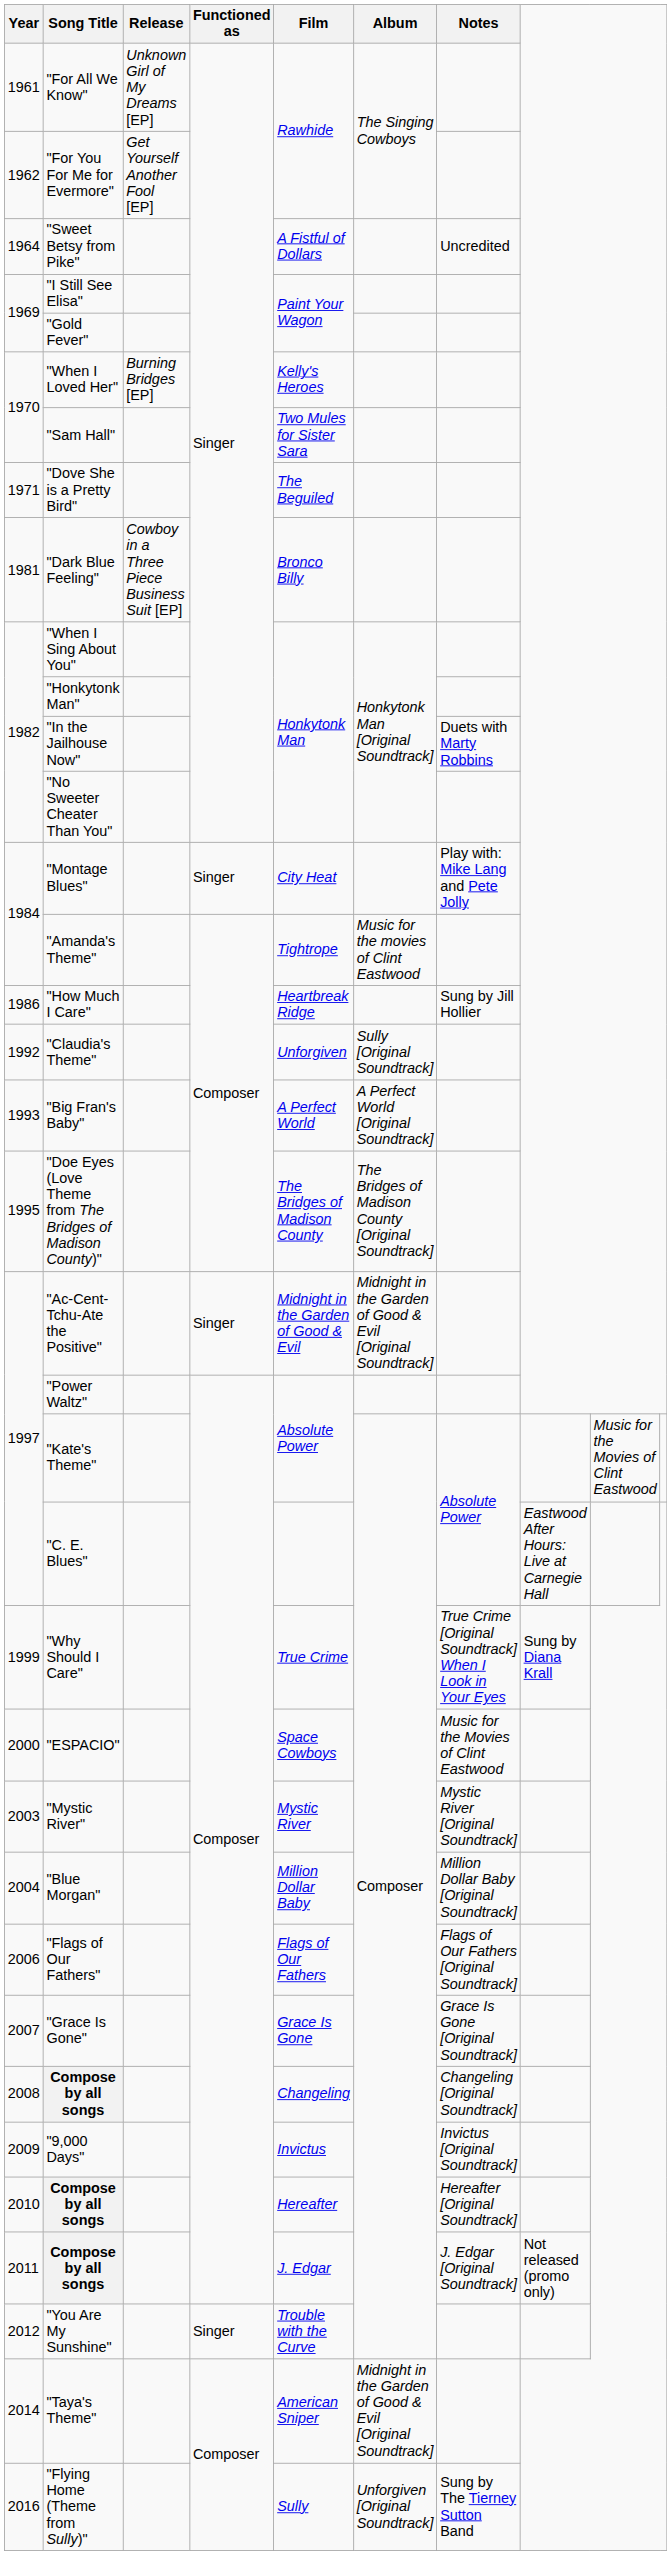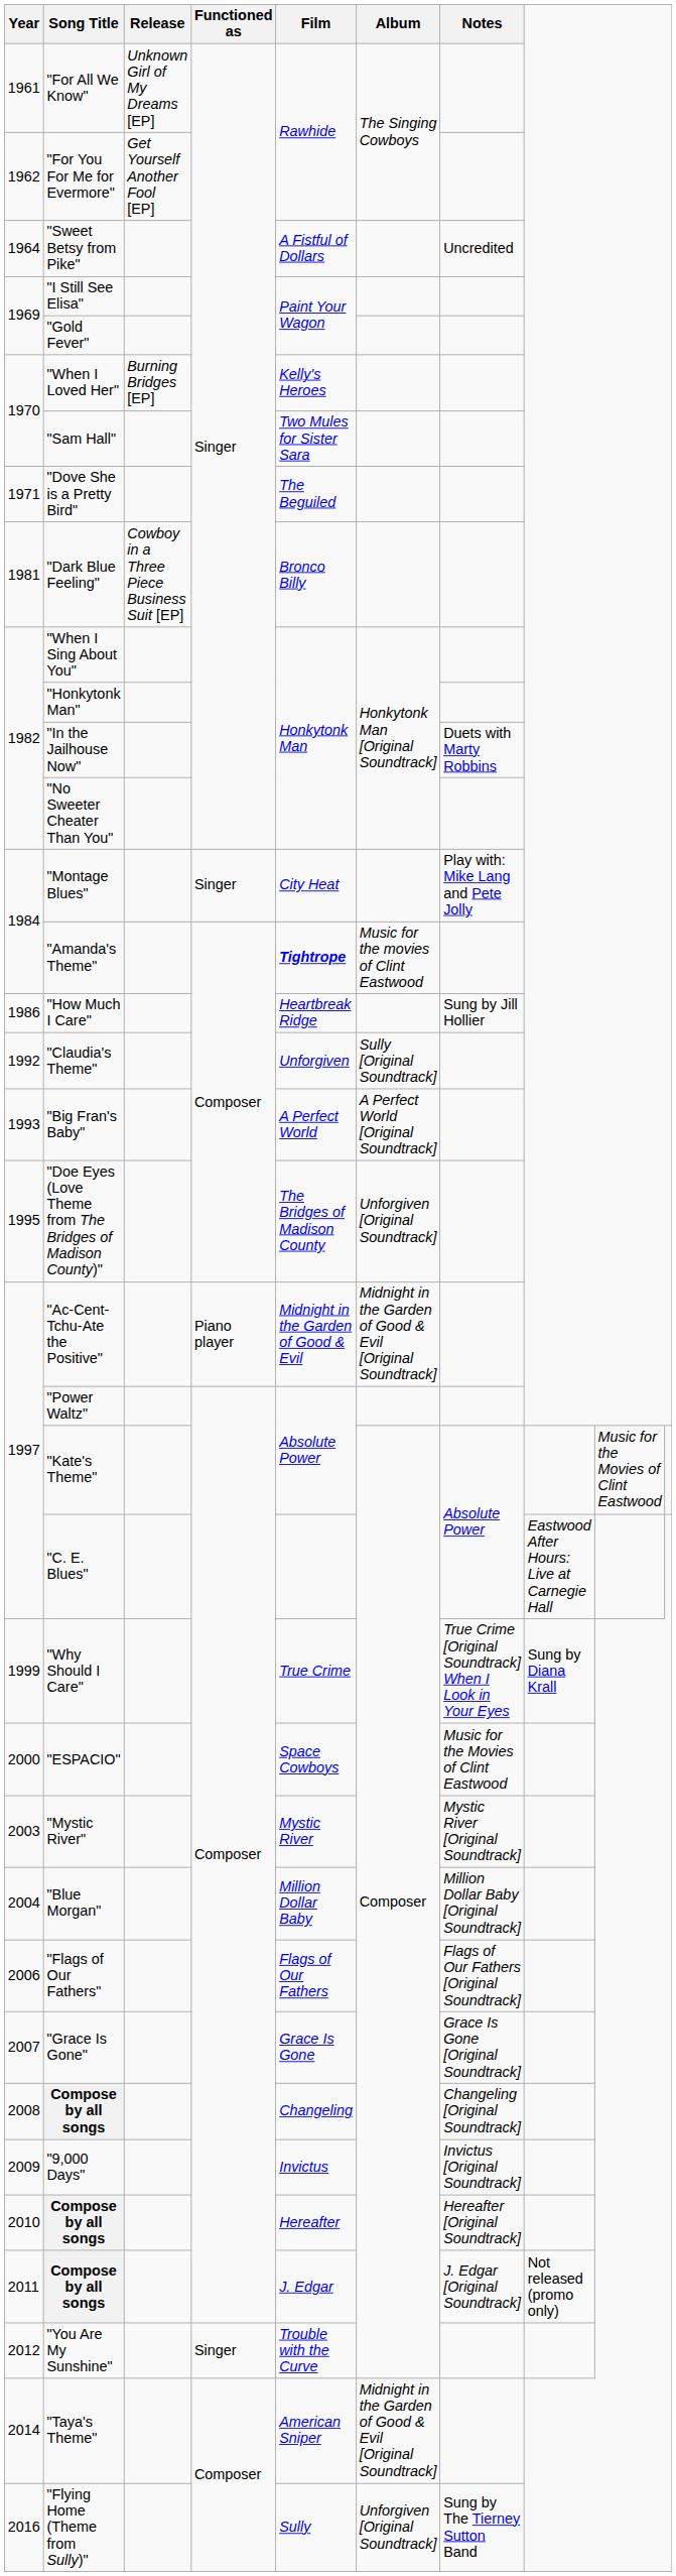 <table class="wikitable sortable" style="font-size: 100%;">
 <tr>
 <th>Year</th>
 <th>Song Title</th>
 <th>Release</th>
 <th>Functioned as</th>
 <th>Film</th>
 <th>Album</th>
 <th>Notes</th>
 </tr>
 <tr>
 <td>1961</td>
 <td>"For All We Know"</td>
 <td><em>Unknown Girl of My Dreams</em><br>[EP]</td>
 <td rowspan="13">Singer</td>
 <td rowspan="2"><em><a href='#'>Rawhide</a></em></td>
 <td rowspan="2"><em>The Singing Cowboys</em></td>
 <td></td>
 </tr>
 <tr>
 <td>1962</td>
 <td>"For You For Me for Evermore"</td>
 <td><em>Get Yourself Another Fool</em><br>[EP]</td>
 <td></td>
 </tr>
 <tr>
 <td>1964</td>
 <td>"Sweet Betsy from Pike"</td>
 <td></td>
 <td><em><a href='#'>A Fistful of Dollars</a></em></td>
 <td></td>
 <td>Uncredited</td>
 </tr>
 <tr>
 <td rowspan="2">1969</td>
 <td>"I Still See Elisa"</td>
 <td></td>
 <td rowspan="2"><em><a href='#'>Paint Your Wagon</a></em></td>
 <td></td>
 <td></td>
 </tr>
 <tr>
 <td>"Gold Fever"</td>
 <td></td>
 <td></td>
 <td></td>
 </tr>
 <tr>
 <td rowspan="2">1970</td>
 <td>"When I Loved Her"</td>
 <td><em>Burning Bridges</em><br>[EP]</td>
 <td><em><a href='#'>Kelly's Heroes</a></em></td>
 <td></td>
 <td></td>
 </tr>
 <tr>
 <td>"Sam Hall"</td>
 <td></td>
 <td><em><a href='#'>Two Mules for Sister Sara</a></em></td>
 <td></td>
 <td></td>
 </tr>
 <tr>
 <td>1971</td>
 <td>"Dove She is a Pretty Bird"</td>
 <td></td>
 <td><em><a href='#'>The Beguiled</a></em></td>
 <td></td>
 <td></td>
 </tr>
 <tr>
 <td>1981</td>
 <td>"Dark Blue Feeling"</td>
 <td><em>Cowboy in a Three Piece Business Suit</em> [EP]</td>
 <td><em><a href='#'>Bronco Billy</a></em></td>
 <td></td>
 <td></td>
 </tr>
 <tr>
 <td rowspan="4">1982</td>
 <td>"When I Sing About You"</td>
 <td></td>
 <td rowspan="4"><em><a href='#'>Honkytonk Man</a></em></td>
 <td rowspan="4"><em>Honkytonk Man [Original Soundtrack]</em></td>
 <td></td>
 </tr>
 <tr>
 <td>"Honkytonk Man"</td>
 <td></td>
 <td></td>
 </tr>
 <tr>
 <td>"In the Jailhouse Now"</td>
 <td></td>
 <td>Duets with <a href='#'>Marty Robbins</a></td>
 </tr>
 <tr>
 <td>"No Sweeter Cheater Than You"</td>
 <td></td>
 <td></td>
 </tr>
 <tr>
 <td rowspan="2">1984</td>
 <td>"Montage Blues"</td>
 <td></td>
 <td>Singer</td>
 <td><em><a href='#'>City Heat</a></em></td>
 <td></td>
 <td>Play with: <a href='#'>Mike Lang</a> and <a href='#'>Pete Jolly</a></td>
 </tr>
 <tr>
 <td>"Amanda's Theme"</td>
 <td></td>
 <td rowspan="5">Composer</td>
-<td><em><a href='#'>Tightrope</a></em></td>
+<td><strong><em><a href='#'>Tightrope</a></em></strong></td>
 <td><em>Music for the movies of Clint Eastwood</em></td>
 <td></td>
 </tr>
 <tr>
 <td>1986</td>
 <td>"How Much I Care"</td>
 <td></td>
 <td><em><a href='#'>Heartbreak Ridge</a></em></td>
 <td></td>
 <td>Sung by Jill Hollier</td>
 </tr>
 <tr>
 <td>1992</td>
 <td>"Claudia's Theme"</td>
 <td></td>
 <td><em><a href='#'>Unforgiven</a></em></td>
 <td><em>Sully [Original Soundtrack]</em></td>
 <td></td>
 </tr>
 <tr>
 <td>1993</td>
 <td>"Big Fran's Baby"</td>
 <td></td>
 <td><em><a href='#'>A Perfect World</a></em></td>
 <td><em>A Perfect World [Original Soundtrack]</em></td>
 <td></td>
 </tr>
 <tr>
 <td>1995</td>
 <td>"Doe Eyes (Love Theme from <em>The Bridges of Madison County</em>)"</td>
 <td></td>
 <td><em><a href='#'>The Bridges of Madison County</a></em></td>
-<td><em>The Bridges of Madison County [Original Soundtrack]</em></td>
+<td><em>Unforgiven [Original Soundtrack]</em></td>
 <td></td>
 </tr>
 <tr>
 <td rowspan="4">1997</td>
 <td>"Ac-Cent-Tchu-Ate the Positive"</td>
 <td></td>
-<td>Singer</td>
+<td>Piano player</td>
 <td><em><a href='#'>Midnight in the Garden of Good & Evil</a></em></td>
 <td><em>Midnight in the Garden of Good & Evil [Original Soundtrack]</em></td>
 <td></td>
 </tr>
 <tr>
 <td>"Power Waltz"</td>
 <td></td>
 <td rowspan="13">Composer</td>
 <td rowspan="2"><em><a href='#'>Absolute Power</a></em></td>
 <td></td>
 <td></td>
 </tr>
 <tr>
 <td>"Kate's Theme"</td>
 <td></td>
 <td rowspan="13">Composer</td>
 <td rowspan="2"><em><a href='#'>Absolute Power</a></em></td>
 <td></td>
 <td><em>Music for the Movies of Clint Eastwood</em></td>
 <td></td>
 </tr>
 <tr>
 <td>"C. E. Blues"</td>
 <td></td>
 <td></td>
 <td><em>Eastwood After Hours: Live at Carnegie Hall</em></td>
 <td></td>
 </tr>
 <tr>
 <td>1999</td>
 <td>"Why Should I Care"</td>
 <td></td>
 <td><em><a href='#'>True Crime</a></em></td>
 <td><em>True Crime [Original Soundtrack]</em><br><em><a href='#'>When I Look in Your Eyes</a></em></td>
 <td>Sung by <a href='#'>Diana Krall</a></td>
 </tr>
 <tr>
 <td>2000</td>
 <td>"ESPACIO"</td>
 <td></td>
 <td><em><a href='#'>Space Cowboys</a></em></td>
 <td><em>Music for the Movies of Clint Eastwood</em></td>
 <td></td>
 </tr>
 <tr>
 <td>2003</td>
 <td>"Mystic River"</td>
 <td></td>
 <td><em><a href='#'>Mystic River</a></em></td>
 <td><em>Mystic River [Original Soundtrack]</em></td>
 <td></td>
 </tr>
 <tr>
 <td>2004</td>
 <td>"Blue Morgan"</td>
 <td></td>
 <td><em><a href='#'>Million Dollar Baby</a></em></td>
 <td><em>Million Dollar Baby [Original Soundtrack]</em></td>
 <td></td>
 </tr>
 <tr>
 <td>2006</td>
 <td>"Flags of Our Fathers"</td>
 <td></td>
 <td><em><a href='#'>Flags of Our Fathers</a></em></td>
 <td><em>Flags of Our Fathers [Original Soundtrack]</em></td>
 <td></td>
 </tr>
 <tr>
 <td>2007</td>
 <td>"Grace Is Gone"</td>
 <td></td>
 <td><em><a href='#'>Grace Is Gone</a></em></td>
 <td><em>Grace Is Gone [Original Soundtrack]</em></td>
 <td></td>
 </tr>
 <tr>
 <td>2008</td>
 <th scope="row">Compose by all songs</th>
 <td></td>
 <td><em><a href='#'>Changeling</a></em></td>
 <td><em>Changeling [Original Soundtrack]</em></td>
 <td></td>
 </tr>
 <tr>
 <td>2009</td>
 <td>"9,000 Days"</td>
 <td></td>
 <td><em><a href='#'>Invictus</a></em></td>
 <td><em>Invictus [Original Soundtrack]</em></td>
 <td></td>
 </tr>
 <tr>
 <td>2010</td>
 <th scope="row">Compose by all songs</th>
 <td></td>
 <td><em><a href='#'>Hereafter</a></em></td>
 <td><em>Hereafter [Original Soundtrack]</em></td>
 <td></td>
 </tr>
 <tr>
 <td>2011</td>
 <th scope="row">Compose by all songs</th>
 <td></td>
 <td><em><a href='#'>J. Edgar</a></em></td>
 <td><em>J. Edgar [Original Soundtrack]</em></td>
 <td>Not released (promo only)</td>
 </tr>
 <tr>
 <td>2012</td>
 <td>"You Are My Sunshine"</td>
 <td></td>
 <td>Singer</td>
 <td><em><a href='#'>Trouble with the Curve</a></em></td>
 <td></td>
 <td></td>
 </tr>
 <tr>
 <td>2014</td>
 <td>"Taya's Theme"</td>
 <td></td>
 <td rowspan="2">Composer</td>
 <td><em><a href='#'>American Sniper</a></em></td>
 <td><em>Midnight in the Garden of Good & Evil [Original Soundtrack]</em></td>
 <td></td>
 </tr>
 <tr>
 <td>2016</td>
 <td>"Flying Home (Theme from <em>Sully</em>)"</td>
 <td></td>
 <td><em><a href='#'>Sully</a></em></td>
 <td><em>Unforgiven [Original Soundtrack]</em></td>
 <td>Sung by The <a href='#'>Tierney Sutton</a> Band</td>
 </tr>
 </table>
